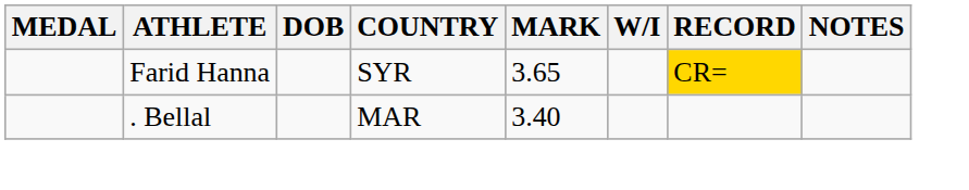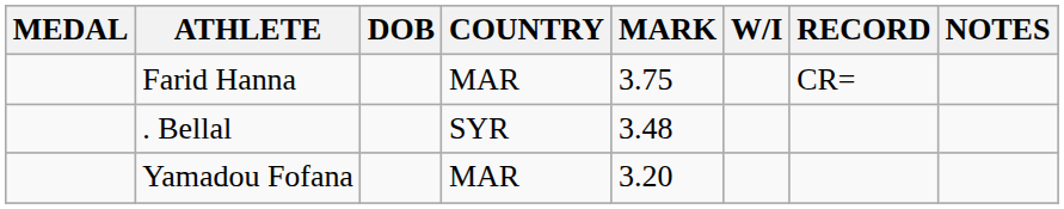 <table class="wikitable">
 <tr>
 <th>MEDAL</th>
 <th>ATHLETE</th>
 <th>DOB</th>
 <th>COUNTRY</th>
 <th>MARK</th>
 <th>W/I</th>
 <th>RECORD</th>
 <th>NOTES</th>
 </tr>
 <tr>
 <td></td>
 <td>Farid Hanna</td>
 <td></td>
-<td>SYR</td>
-<td>3.65</td>
+<td>MAR</td>
+<td>3.75</td>
 <td></td>
-<td style="background: gold;">CR=</td>
+<td>CR=</td>
 <td></td>
 </tr>
 <tr>
 <td></td>
 <td>. Bellal</td>
 <td></td>
+<td>SYR</td>
+<td>3.48</td>
+<td></td>
+<td></td>
+<td></td>
+</tr>
+<tr>
+<td></td>
+<td>Yamadou Fofana</td>
+<td></td>
 <td>MAR</td>
-<td>3.40</td>
+<td>3.20</td>
 <td></td>
 <td></td>
 <td></td>
 </tr>
 </table>
